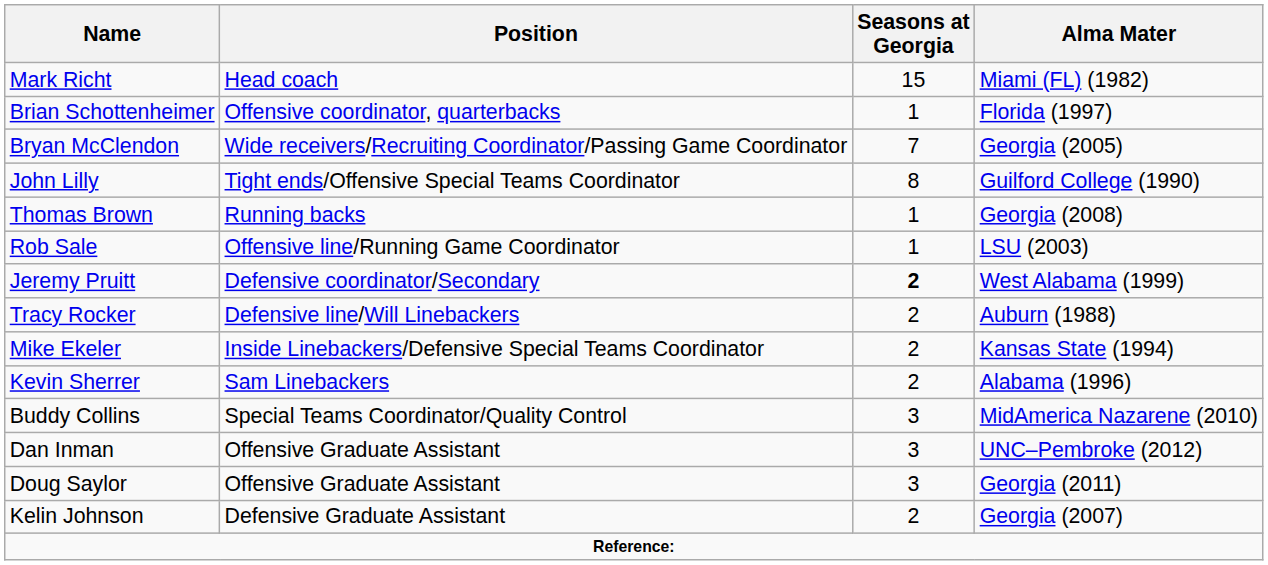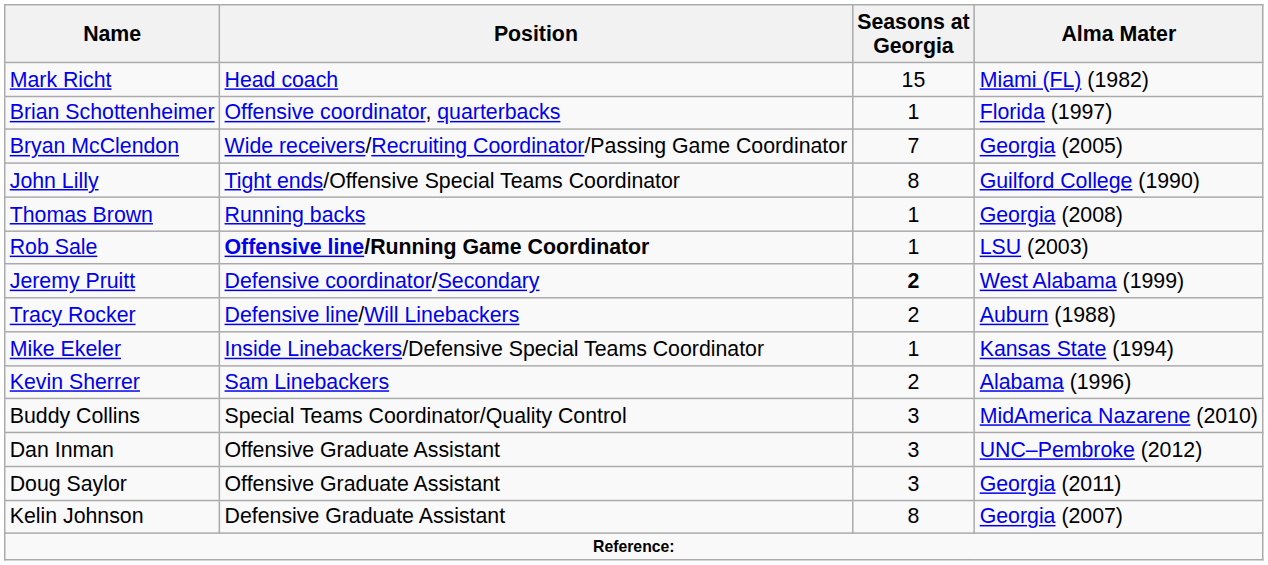 <table class="wikitable" border="1" style="font-size:90%;">
 <tr>
 <th>Name</th>
 <th>Position</th>
 <th>Seasons at<br>Georgia</th>
 <th>Alma Mater</th>
 </tr>
 <tr>
 <td><a href='#'>Mark Richt</a></td>
 <td><a href='#'>Head coach</a></td>
 <td align=center>15</td>
 <td><a href='#'>Miami (FL)</a> (1982)</td>
 </tr>
 <tr>
 <td><a href='#'>Brian Schottenheimer</a></td>
 <td><a href='#'>Offensive coordinator</a>, <a href='#'>quarterbacks</a></td>
 <td align=center>1</td>
 <td><a href='#'>Florida</a> (1997)</td>
 </tr>
 <tr>
 <td><a href='#'>Bryan McClendon</a></td>
 <td><a href='#'>Wide receivers</a>/<a href='#'>Recruiting Coordinator</a>/Passing Game Coordinator</td>
 <td align=center>7</td>
 <td><a href='#'>Georgia</a> (2005)</td>
 </tr>
 <tr>
 <td><a href='#'>John Lilly</a></td>
 <td><a href='#'>Tight ends</a>/Offensive Special Teams Coordinator</td>
 <td align=center>8</td>
 <td><a href='#'>Guilford College</a> (1990)</td>
 </tr>
 <tr>
 <td><a href='#'>Thomas Brown</a></td>
 <td><a href='#'>Running backs</a></td>
 <td align=center>1</td>
 <td><a href='#'>Georgia</a> (2008)</td>
 </tr>
 <tr>
 <td><a href='#'>Rob Sale</a></td>
-<td><a href='#'>Offensive line</a>/Running Game Coordinator</td>
+<td><strong><a href='#'>Offensive line</a>/Running Game Coordinator</strong></td>
 <td align=center>1</td>
 <td><a href='#'>LSU</a> (2003)</td>
 </tr>
 <tr>
 <td><a href='#'>Jeremy Pruitt</a></td>
 <td><a href='#'>Defensive coordinator</a>/<a href='#'>Secondary</a></td>
 <td align=center><strong>2</strong></td>
 <td><a href='#'>West Alabama</a> (1999)</td>
 </tr>
 <tr>
 <td><a href='#'>Tracy Rocker</a></td>
 <td><a href='#'>Defensive line</a>/<a href='#'>Will Linebackers</a></td>
 <td align=center>2</td>
 <td><a href='#'>Auburn</a> (1988)</td>
 </tr>
 <tr>
 <td><a href='#'>Mike Ekeler</a></td>
 <td><a href='#'>Inside Linebackers</a>/Defensive Special Teams Coordinator</td>
-<td align=center>2</td>
+<td align=center>1</td>
 <td><a href='#'>Kansas State</a> (1994)</td>
 </tr>
 <tr>
 <td><a href='#'>Kevin Sherrer</a></td>
 <td><a href='#'>Sam Linebackers</a></td>
 <td align=center>2</td>
 <td><a href='#'>Alabama</a> (1996)</td>
 </tr>
 <tr>
 <td>Buddy Collins</td>
 <td>Special Teams Coordinator/Quality Control</td>
 <td align=center>3</td>
 <td><a href='#'>MidAmerica Nazarene</a> (2010)</td>
 </tr>
 <tr>
 <td>Dan Inman</td>
 <td>Offensive Graduate Assistant</td>
 <td align=center>3</td>
 <td><a href='#'>UNC–Pembroke</a> (2012)</td>
 </tr>
 <tr>
 <td>Doug Saylor</td>
 <td>Offensive Graduate Assistant</td>
 <td align=center>3</td>
 <td><a href='#'>Georgia</a> (2011)</td>
 </tr>
 <tr>
 <td>Kelin Johnson</td>
 <td>Defensive Graduate Assistant</td>
-<td align=center>2</td>
+<td align=center>8</td>
 <td><a href='#'>Georgia</a> (2007)</td>
 </tr>
 <tr>
 <td colspan="4" style="font-size: 8pt" align="center"><strong>Reference:</strong></td>
 </tr>
 </table>
